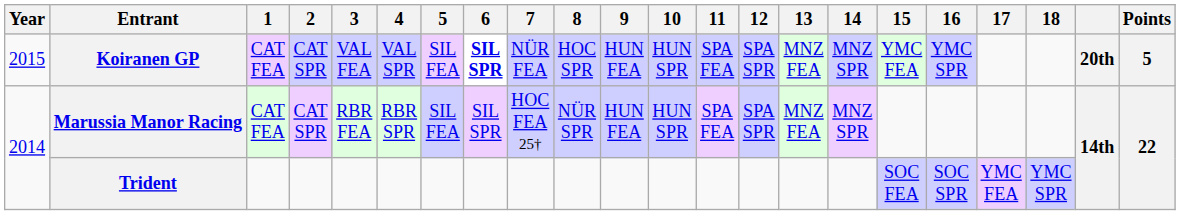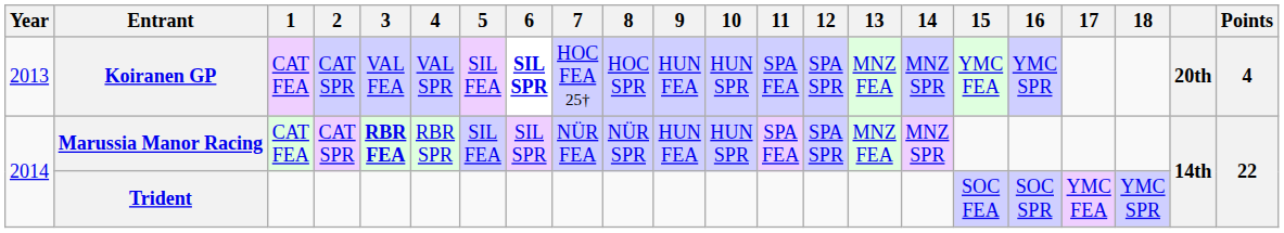 <table class="wikitable" style="text-align:center; font-size:85%">
 <tr>
 <th>Year</th>
 <th>Entrant</th>
 <th>1</th>
 <th>2</th>
 <th>3</th>
 <th>4</th>
 <th>5</th>
 <th>6</th>
 <th>7</th>
 <th>8</th>
 <th>9</th>
 <th>10</th>
 <th>11</th>
 <th>12</th>
 <th>13</th>
 <th>14</th>
 <th>15</th>
 <th>16</th>
 <th>17</th>
 <th>18</th>
 <th></th>
 <th>Points</th>
 </tr>
 <tr>
-<td><a href='#'>2015</a></td>
+<td><a href='#'>2013</a></td>
 <th nowrap><a href='#'>Koiranen GP</a></th>
 <td style="background:#EFCFFF;"><a href='#'>CAT<br>FEA</a><br></td>
 <td style="background:#CFCFFF;"><a href='#'>CAT<br>SPR</a><br></td>
 <td style="background:#CFCFFF;"><a href='#'>VAL<br>FEA</a><br></td>
 <td style="background:#CFCFFF;"><a href='#'>VAL<br>SPR</a><br></td>
 <td style="background:#EFCFFF;"><a href='#'>SIL<br>FEA</a><br></td>
 <td style="background:#FFFFFF;"><strong><a href='#'>SIL<br>SPR</a><br></strong></td>
-<td style="background:#CFCFFF;"><a href='#'>NÜR<br>FEA</a><br></td>
+<td style="background:#CFCFFF;"><a href='#'>HOC<br>FEA</a><br><small>25†</small></td>
 <td style="background:#CFCFFF;"><a href='#'>HOC<br>SPR</a><br></td>
 <td style="background:#CFCFFF;"><a href='#'>HUN<br>FEA</a><br></td>
 <td style="background:#CFCFFF;"><a href='#'>HUN<br>SPR</a><br></td>
 <td style="background:#CFCFFF;"><a href='#'>SPA<br>FEA</a><br></td>
 <td style="background:#CFCFFF;"><a href='#'>SPA<br>SPR</a><br></td>
 <td style="background:#DFFFDF;"><a href='#'>MNZ<br>FEA</a><br></td>
 <td style="background:#CFCFFF;"><a href='#'>MNZ<br>SPR</a><br></td>
 <td style="background:#DFFFDF;"><a href='#'>YMC<br>FEA</a><br></td>
 <td style="background:#CFCFFF;"><a href='#'>YMC<br>SPR</a><br></td>
 <td></td>
 <td></td>
 <th>20th</th>
-<th>5</th>
+<th>4</th>
 </tr>
 <tr>
 <td rowspan=2><a href='#'>2014</a></td>
 <th nowrap><a href='#'>Marussia Manor Racing</a></th>
 <td style="background:#DFFFDF;"><a href='#'>CAT<br>FEA</a><br></td>
 <td style="background:#EFCFFF;"><a href='#'>CAT<br>SPR</a><br></td>
-<td style="background:#DFFFDF;"><a href='#'>RBR<br>FEA</a><br></td>
+<td style="background:#DFFFDF;"><strong><a href='#'>RBR<br>FEA</a><br></strong></td>
 <td style="background:#DFFFDF;"><a href='#'>RBR<br>SPR</a><br></td>
 <td style="background:#CFCFFF;"><a href='#'>SIL<br>FEA</a><br></td>
 <td style="background:#EFCFFF;"><a href='#'>SIL<br>SPR</a><br></td>
-<td style="background:#CFCFFF;"><a href='#'>HOC<br>FEA</a><br><small>25†</small></td>
+<td style="background:#CFCFFF;"><a href='#'>NÜR<br>FEA</a><br></td>
 <td style="background:#CFCFFF;"><a href='#'>NÜR<br>SPR</a><br></td>
 <td style="background:#CFCFFF;"><a href='#'>HUN<br>FEA</a><br></td>
 <td style="background:#CFCFFF;"><a href='#'>HUN<br>SPR</a><br></td>
 <td style="background:#EFCFFF;"><a href='#'>SPA<br>FEA</a><br></td>
 <td style="background:#CFCFFF;"><a href='#'>SPA<br>SPR</a><br></td>
 <td style="background:#DFFFDF;"><a href='#'>MNZ<br>FEA</a><br></td>
 <td style="background:#EFCFFF;"><a href='#'>MNZ<br>SPR</a><br></td>
 <td></td>
 <td></td>
 <td></td>
 <td></td>
 <th rowspan=2>14th</th>
 <th rowspan=2>22</th>
 </tr>
 <tr>
 <th nowrap><a href='#'>Trident</a></th>
 <td></td>
 <td></td>
 <td></td>
 <td></td>
 <td></td>
 <td></td>
 <td></td>
 <td></td>
 <td></td>
 <td></td>
 <td></td>
 <td></td>
 <td></td>
 <td></td>
 <td style="background:#CFCFFF;"><a href='#'>SOC<br>FEA</a><br></td>
 <td style="background:#CFCFFF;"><a href='#'>SOC<br>SPR</a><br></td>
 <td style="background:#EFCFFF;"><a href='#'>YMC<br>FEA</a><br></td>
 <td style="background:#CFCFFF;"><a href='#'>YMC<br>SPR</a><br></td>
 </tr>
 </table>
